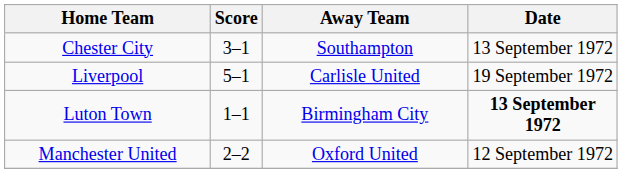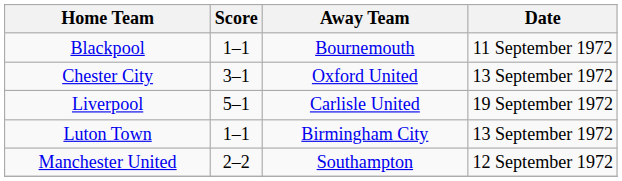 <table class="wikitable" style="text-align:center;">
 <tr>
 <th width=175>Home Team</th>
 <th width=20>Score</th>
 <th width=175>Away Team</th>
 <th width=125>Date</th>
 </tr>
 <tr>
+<td><a href='#'>Blackpool</a></td>
+<td>1–1</td>
+<td><a href='#'>Bournemouth</a></td>
+<td>11 September 1972</td>
+</tr>
+<tr>
 <td><a href='#'>Chester City</a></td>
 <td>3–1</td>
-<td><a href='#'>Southampton</a></td>
+<td><a href='#'>Oxford United</a></td>
 <td>13 September 1972</td>
 </tr>
 <tr>
 <td><a href='#'>Liverpool</a></td>
 <td>5–1</td>
 <td><a href='#'>Carlisle United</a></td>
 <td>19 September 1972</td>
 </tr>
 <tr>
 <td><a href='#'>Luton Town</a></td>
 <td>1–1</td>
 <td><a href='#'>Birmingham City</a></td>
-<td><strong>13 September 1972</strong></td>
+<td>13 September 1972</td>
 </tr>
 <tr>
 <td><a href='#'>Manchester United</a></td>
 <td>2–2</td>
-<td><a href='#'>Oxford United</a></td>
+<td><a href='#'>Southampton</a></td>
 <td>12 September 1972</td>
 </tr>
 <tr>
 </tr>
 </table>
